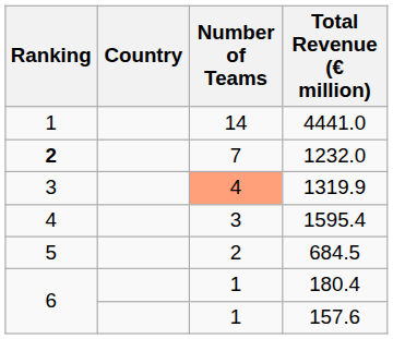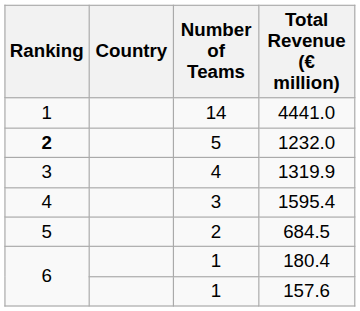 <table class="wikitable" style="text-align:center; margin-left:1em; float:right;">
 <tr>
 <th style="width:65px;">Ranking</th>
 <th style="width:65px;">Country</th>
 <th style="width:65px;">Number of Teams</th>
 <th style="width:75px;">Total Revenue (€ million)</th>
 </tr>
 <tr>
 <td>1</td>
 <td></td>
 <td>14</td>
 <td>4441.0</td>
 </tr>
 <tr>
 <td><strong>2</strong></td>
 <td></td>
-<td>7</td>
+<td>5</td>
 <td>1232.0</td>
 </tr>
 <tr>
 <td>3</td>
 <td></td>
-<td style="background: lightsalmon;">4</td>
+<td>4</td>
 <td>1319.9</td>
 </tr>
 <tr>
 <td>4</td>
 <td></td>
 <td>3</td>
 <td>1595.4</td>
 </tr>
 <tr>
 <td>5</td>
 <td></td>
 <td>2</td>
 <td>684.5</td>
 </tr>
 <tr>
 <td rowspan="2" style="text-align: center;">6</td>
 <td></td>
 <td>1</td>
 <td>180.4</td>
 </tr>
 <tr>
 <td></td>
 <td>1</td>
 <td>157.6</td>
 </tr>
 </table>
